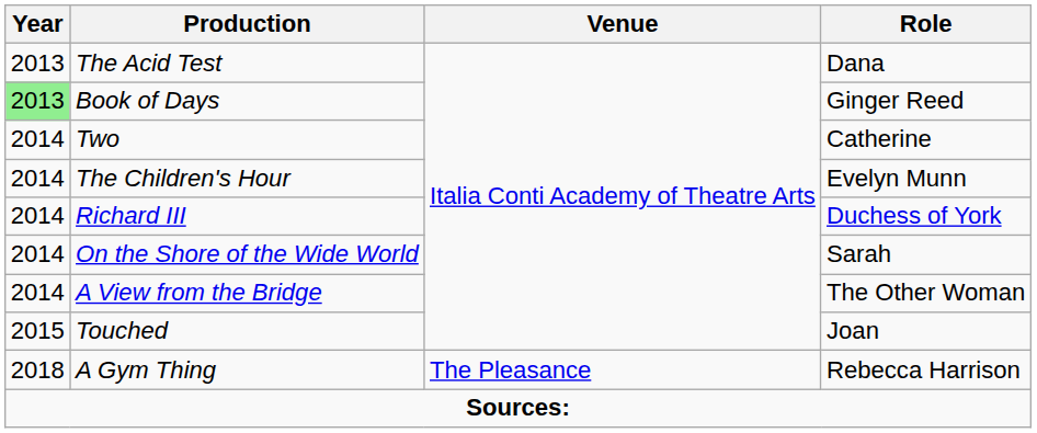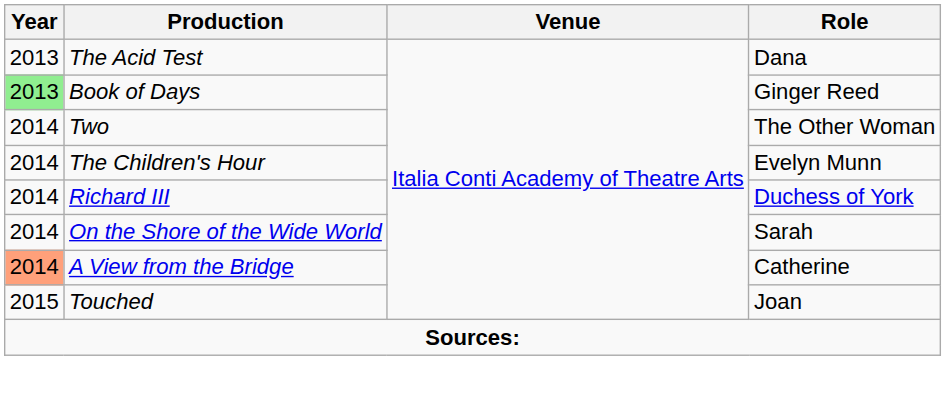 <table class="wikitable">
 <tr>
 <th scope="col">Year</th>
 <th scope="col">Production</th>
 <th scope="col">Venue</th>
 <th scope="col">Role</th>
 </tr>
 <tr>
 <td>2013</td>
 <td><em>The Acid Test</em></td>
 <td rowspan="8"><a href='#'>Italia Conti Academy of Theatre Arts</a></td>
 <td>Dana</td>
 </tr>
 <tr>
 <td style="background: lightgreen;">2013</td>
 <td><em>Book of Days</em></td>
 <td>Ginger Reed</td>
 </tr>
 <tr>
 <td>2014</td>
 <td><em>Two</em></td>
-<td>Catherine</td>
+<td>The Other Woman</td>
 </tr>
 <tr>
 <td>2014</td>
 <td><em>The Children's Hour</em></td>
 <td>Evelyn Munn</td>
 </tr>
 <tr>
 <td>2014</td>
 <td><em><a href='#'>Richard III</a></em></td>
 <td><a href='#'>Duchess of York</a></td>
 </tr>
 <tr>
 <td>2014</td>
 <td><em><a href='#'>On the Shore of the Wide World</a></em></td>
 <td>Sarah</td>
 </tr>
 <tr>
-<td>2014</td>
+<td style="background: lightsalmon;">2014</td>
 <td><em><a href='#'>A View from the Bridge</a></em></td>
-<td>The Other Woman</td>
+<td>Catherine</td>
 </tr>
 <tr>
 <td>2015</td>
 <td><em>Touched</em></td>
 <td>Joan</td>
 </tr>
 <tr>
-<td>2018</td>
-<td><em>A Gym Thing</em></td>
-<td><a href='#'>The Pleasance</a></td>
-<td>Rebecca Harrison</td>
-</tr>
-<tr>
 <td colspan="4" style="text-align: center;"><strong>Sources:</strong></td>
 </tr>
 </table>
